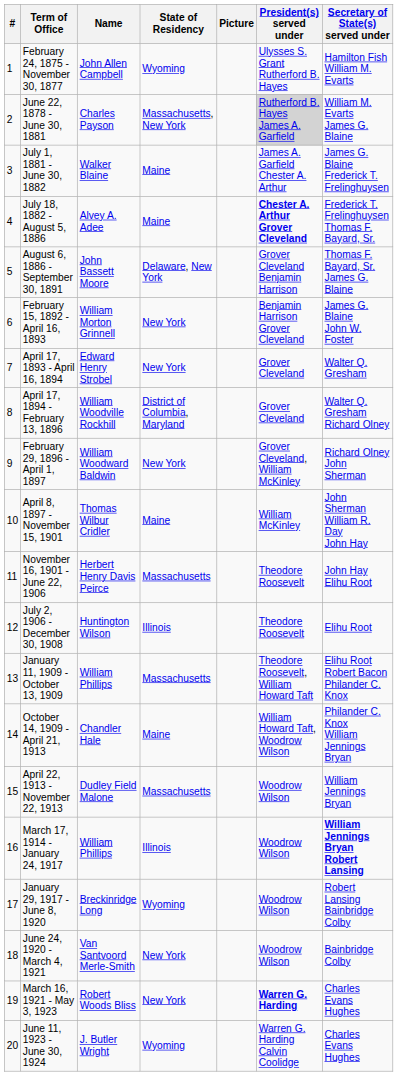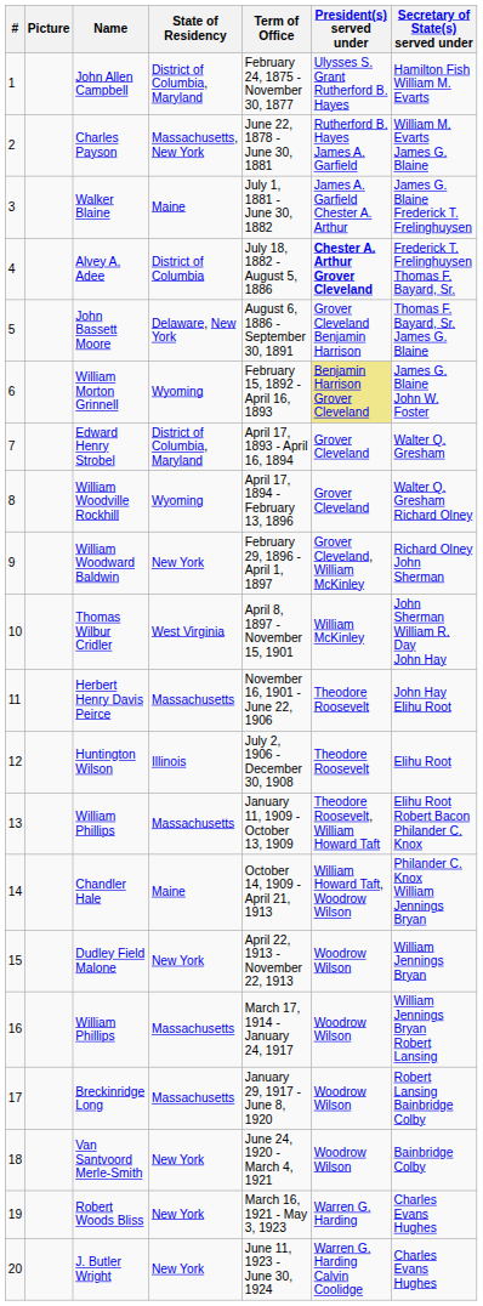 <table class="wikitable">
 <tr>
 <th rowspan="1">#</th>
-<th colspan="1">Term of Office</th>
+<th rowspan="1">Picture</th>
 <th rowspan="1">Name</th>
 <th rowspan="1">State of Residency</th>
-<th rowspan="1">Picture</th>
+<th colspan="1">Term of Office</th>
 <th rowspan="1"><a href='#'>President(s)</a> served under</th>
 <th rowspan="1"><a href='#'>Secretary of State(s)</a> served under</th>
 </tr>
 <tr>
 <td>1</td>
+<td></td>
+<td><a href='#'>John Allen Campbell</a></td>
+<td><a href='#'>District of Columbia</a>, <a href='#'>Maryland</a></td>
 <td>February 24, 1875 - November 30, 1877</td>
-<td><a href='#'>John Allen Campbell</a></td>
-<td><a href='#'>Wyoming</a></td>
-<td></td>
 <td><a href='#'>Ulysses S. Grant</a><br><a href='#'>Rutherford B. Hayes</a></td>
 <td><a href='#'>Hamilton Fish</a><br><a href='#'>William M. Evarts</a></td>
 </tr>
 <tr>
 <td>2</td>
-<td>June 22, 1878 - June 30, 1881</td>
+<td></td>
 <td><a href='#'>Charles Payson</a></td>
 <td><a href='#'>Massachusetts</a>, <a href='#'>New York</a></td>
-<td></td>
-<td style="background: lightgrey;"><a href='#'>Rutherford B. Hayes</a><br><a href='#'>James A. Garfield</a></td>
+<td>June 22, 1878 - June 30, 1881</td>
+<td><a href='#'>Rutherford B. Hayes</a><br><a href='#'>James A. Garfield</a></td>
 <td><a href='#'>William M. Evarts</a><br><a href='#'>James G. Blaine</a></td>
 </tr>
 <tr>
 <td>3</td>
-<td>July 1, 1881 - June 30, 1882</td>
+<td></td>
 <td><a href='#'>Walker Blaine</a></td>
 <td><a href='#'>Maine</a></td>
-<td></td>
+<td>July 1, 1881 - June 30, 1882</td>
 <td><a href='#'>James A. Garfield</a><br><a href='#'>Chester A. Arthur</a></td>
 <td><a href='#'>James G. Blaine</a><br><a href='#'>Frederick T. Frelinghuysen</a></td>
 </tr>
 <tr>
 <td>4</td>
+<td></td>
+<td><a href='#'>Alvey A. Adee</a></td>
+<td><a href='#'>District of Columbia</a></td>
 <td>July 18, 1882 - August 5, 1886</td>
-<td><a href='#'>Alvey A. Adee</a></td>
-<td><a href='#'>Maine</a></td>
-<td></td>
 <td><strong><a href='#'>Chester A. Arthur</a><br><a href='#'>Grover Cleveland</a></strong></td>
 <td><a href='#'>Frederick T. Frelinghuysen</a><br><a href='#'>Thomas F. Bayard, Sr.</a></td>
 </tr>
 <tr>
 <td>5</td>
-<td>August 6, 1886 - September 30, 1891</td>
+<td></td>
 <td><a href='#'>John Bassett Moore </a></td>
 <td><a href='#'>Delaware</a>, <a href='#'>New York</a></td>
-<td></td>
+<td>August 6, 1886 - September 30, 1891</td>
 <td><a href='#'>Grover Cleveland</a><br><a href='#'>Benjamin Harrison</a></td>
 <td><a href='#'>Thomas F. Bayard, Sr.</a><br><a href='#'>James G. Blaine</a></td>
 </tr>
 <tr>
 <td>6</td>
+<td></td>
+<td><a href='#'>William Morton Grinnell</a></td>
+<td><a href='#'>Wyoming</a></td>
 <td>February 15, 1892 - April 16, 1893</td>
-<td><a href='#'>William Morton Grinnell</a></td>
-<td><a href='#'>New York</a></td>
-<td></td>
-<td><a href='#'>Benjamin Harrison</a><br><a href='#'>Grover Cleveland</a></td>
+<td style="background: khaki;"><a href='#'>Benjamin Harrison</a><br><a href='#'>Grover Cleveland</a></td>
 <td><a href='#'>James G. Blaine</a><br><a href='#'>John W. Foster</a></td>
 </tr>
 <tr>
 <td>7</td>
+<td></td>
+<td><a href='#'>Edward Henry Strobel</a></td>
+<td><a href='#'>District of Columbia</a>, <a href='#'>Maryland</a></td>
 <td>April 17, 1893 - April 16, 1894</td>
-<td><a href='#'>Edward Henry Strobel</a></td>
-<td><a href='#'>New York</a></td>
-<td></td>
 <td><a href='#'>Grover Cleveland</a></td>
 <td><a href='#'>Walter Q. Gresham</a></td>
 </tr>
 <tr>
 <td>8</td>
+<td></td>
+<td><a href='#'>William Woodville Rockhill</a></td>
+<td><a href='#'>Wyoming</a></td>
 <td>April 17, 1894 - February 13, 1896</td>
-<td><a href='#'>William Woodville Rockhill</a></td>
-<td><a href='#'>District of Columbia</a>, <a href='#'>Maryland</a></td>
-<td></td>
 <td><a href='#'>Grover Cleveland</a></td>
 <td><a href='#'>Walter Q. Gresham</a><br><a href='#'>Richard Olney</a></td>
 </tr>
 <tr>
 <td>9</td>
-<td>February 29, 1896 - April 1, 1897</td>
+<td></td>
 <td><a href='#'>William Woodward Baldwin</a></td>
 <td><a href='#'>New York</a></td>
-<td></td>
+<td>February 29, 1896 - April 1, 1897</td>
 <td><a href='#'>Grover Cleveland</a>, <a href='#'>William McKinley</a></td>
 <td><a href='#'>Richard Olney</a><br><a href='#'>John Sherman</a></td>
 </tr>
 <tr>
 <td>10</td>
+<td></td>
+<td><a href='#'>Thomas Wilbur Cridler</a></td>
+<td><a href='#'>West Virginia</a></td>
 <td>April 8, 1897 - November 15, 1901</td>
-<td><a href='#'>Thomas Wilbur Cridler</a></td>
-<td><a href='#'>Maine</a></td>
-<td></td>
 <td><a href='#'>William McKinley</a></td>
 <td><a href='#'>John Sherman</a><br><a href='#'>William R. Day</a><br><a href='#'>John Hay</a></td>
 </tr>
 <tr>
 <td>11</td>
-<td>November 16, 1901 - June 22, 1906</td>
+<td></td>
 <td><a href='#'>Herbert Henry Davis Peirce</a></td>
 <td><a href='#'>Massachusetts</a></td>
-<td></td>
+<td>November 16, 1901 - June 22, 1906</td>
 <td><a href='#'>Theodore Roosevelt</a></td>
 <td><a href='#'>John Hay</a><br><a href='#'>Elihu Root</a></td>
 </tr>
 <tr>
 <td>12</td>
-<td>July 2, 1906 - December 30, 1908</td>
+<td></td>
 <td><a href='#'>Huntington Wilson</a></td>
 <td><a href='#'>Illinois</a></td>
-<td></td>
+<td>July 2, 1906 - December 30, 1908</td>
 <td><a href='#'>Theodore Roosevelt</a></td>
 <td><a href='#'>Elihu Root</a></td>
 </tr>
 <tr>
 <td>13</td>
-<td>January 11, 1909 - October 13, 1909</td>
+<td></td>
 <td><a href='#'>William Phillips</a></td>
 <td><a href='#'>Massachusetts</a></td>
-<td></td>
+<td>January 11, 1909 - October 13, 1909</td>
 <td><a href='#'>Theodore Roosevelt</a>, <a href='#'>William Howard Taft</a></td>
 <td><a href='#'>Elihu Root</a><br><a href='#'>Robert Bacon</a><br><a href='#'>Philander C. Knox</a></td>
 </tr>
 <tr>
 <td>14</td>
-<td>October 14, 1909 - April 21, 1913</td>
+<td></td>
 <td><a href='#'>Chandler Hale </a></td>
 <td><a href='#'>Maine</a></td>
-<td></td>
+<td>October 14, 1909 - April 21, 1913</td>
 <td><a href='#'>William Howard Taft</a>, <a href='#'>Woodrow Wilson</a></td>
 <td><a href='#'>Philander C. Knox</a><br><a href='#'>William Jennings Bryan</a></td>
 </tr>
 <tr>
 <td>15</td>
+<td></td>
+<td><a href='#'>Dudley Field Malone </a></td>
+<td><a href='#'>New York</a></td>
 <td>April 22, 1913 - November 22, 1913</td>
-<td><a href='#'>Dudley Field Malone </a></td>
-<td><a href='#'>Massachusetts</a></td>
-<td></td>
 <td><a href='#'>Woodrow Wilson</a></td>
 <td><a href='#'>William Jennings Bryan</a></td>
 </tr>
 <tr>
 <td>16</td>
+<td></td>
+<td><a href='#'>William Phillips</a></td>
+<td><a href='#'>Massachusetts</a></td>
 <td>March 17, 1914 - January 24, 1917</td>
-<td><a href='#'>William Phillips</a></td>
-<td><a href='#'>Illinois</a></td>
-<td></td>
 <td><a href='#'>Woodrow Wilson</a></td>
-<td><strong><a href='#'>William Jennings Bryan</a><br><a href='#'>Robert Lansing</a></strong></td>
+<td><a href='#'>William Jennings Bryan</a><br><a href='#'>Robert Lansing</a></td>
 </tr>
 <tr>
 <td>17</td>
+<td></td>
+<td><a href='#'>Breckinridge Long</a></td>
+<td><a href='#'>Massachusetts</a></td>
 <td>January 29, 1917 - June 8, 1920</td>
-<td><a href='#'>Breckinridge Long</a></td>
-<td><a href='#'>Wyoming</a></td>
-<td></td>
 <td><a href='#'>Woodrow Wilson</a></td>
 <td><a href='#'>Robert Lansing</a><br><a href='#'>Bainbridge Colby</a></td>
 </tr>
 <tr>
 <td>18</td>
-<td>June 24, 1920 - March 4, 1921</td>
+<td></td>
 <td><a href='#'>Van Santvoord Merle-Smith</a></td>
 <td><a href='#'>New York</a></td>
-<td></td>
+<td>June 24, 1920 - March 4, 1921</td>
 <td><a href='#'>Woodrow Wilson</a></td>
 <td><a href='#'>Bainbridge Colby</a></td>
 </tr>
 <tr>
 <td>19</td>
-<td>March 16, 1921 - May 3, 1923</td>
+<td></td>
 <td><a href='#'>Robert Woods Bliss</a></td>
 <td><a href='#'>New York</a></td>
-<td></td>
-<td><strong><a href='#'>Warren G. Harding</a></strong></td>
+<td>March 16, 1921 - May 3, 1923</td>
+<td><a href='#'>Warren G. Harding</a></td>
 <td><a href='#'>Charles Evans Hughes</a></td>
 </tr>
 <tr>
 <td>20</td>
+<td></td>
+<td><a href='#'>J. Butler Wright</a></td>
+<td><a href='#'>New York</a></td>
 <td>June 11, 1923 - June 30, 1924</td>
-<td><a href='#'>J. Butler Wright</a></td>
-<td><a href='#'>Wyoming</a></td>
-<td></td>
 <td><a href='#'>Warren G. Harding</a><br><a href='#'>Calvin Coolidge</a></td>
 <td><a href='#'>Charles Evans Hughes</a></td>
 </tr>
 </table>
